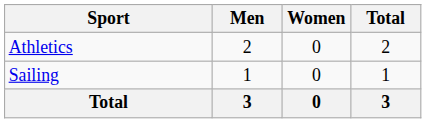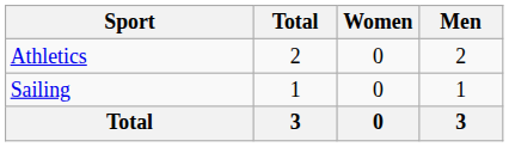 <table class="wikitable sortable" style="text-align:center;">
 <tr>
 <th width=180>Sport</th>
+<th width=55>Total</th>
+<th width=55>Women</th>
 <th width=55>Men</th>
-<th width=55>Women</th>
-<th width=55>Total</th>
 </tr>
 <tr>
 <td align=left><a href='#'>Athletics</a></td>
 <td>2</td>
 <td>0</td>
 <td>2</td>
 </tr>
 <tr>
 <td align=left><a href='#'>Sailing</a></td>
 <td>1</td>
 <td>0</td>
 <td>1</td>
 </tr>
 <tr>
 <th>Total</th>
 <th>3</th>
 <th>0</th>
 <th>3</th>
 </tr>
 </table>
